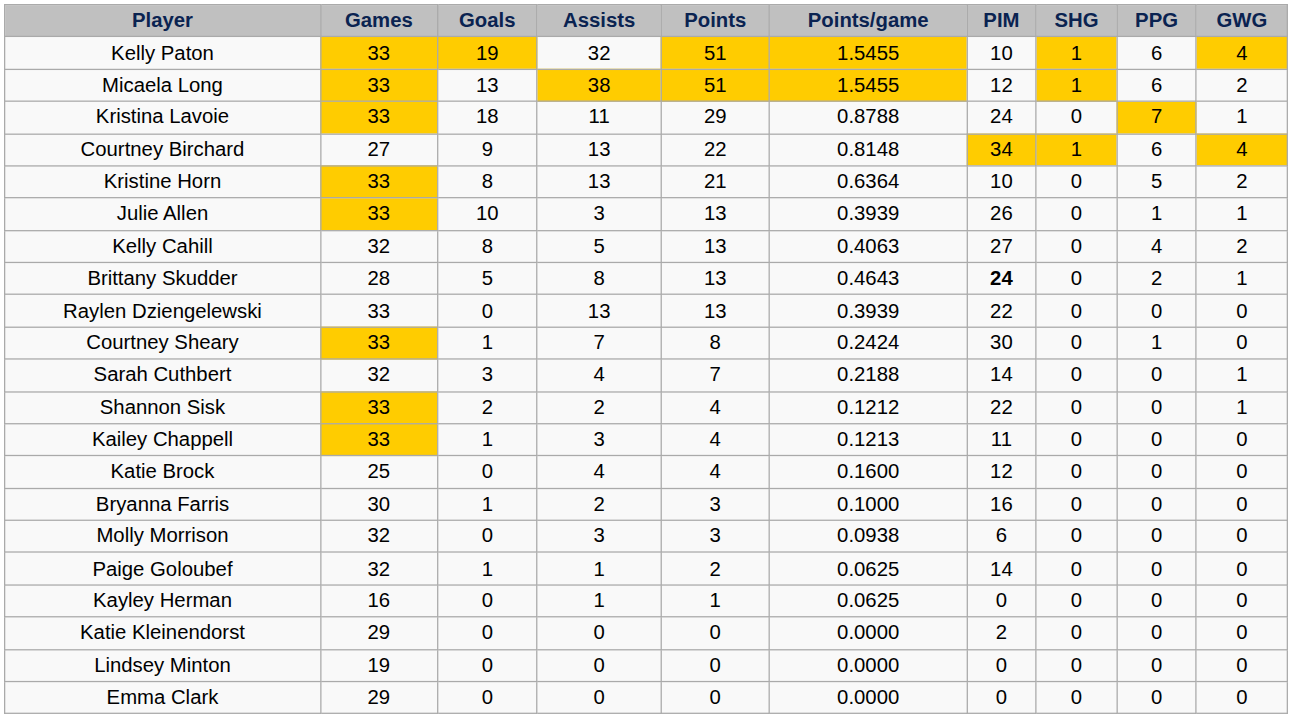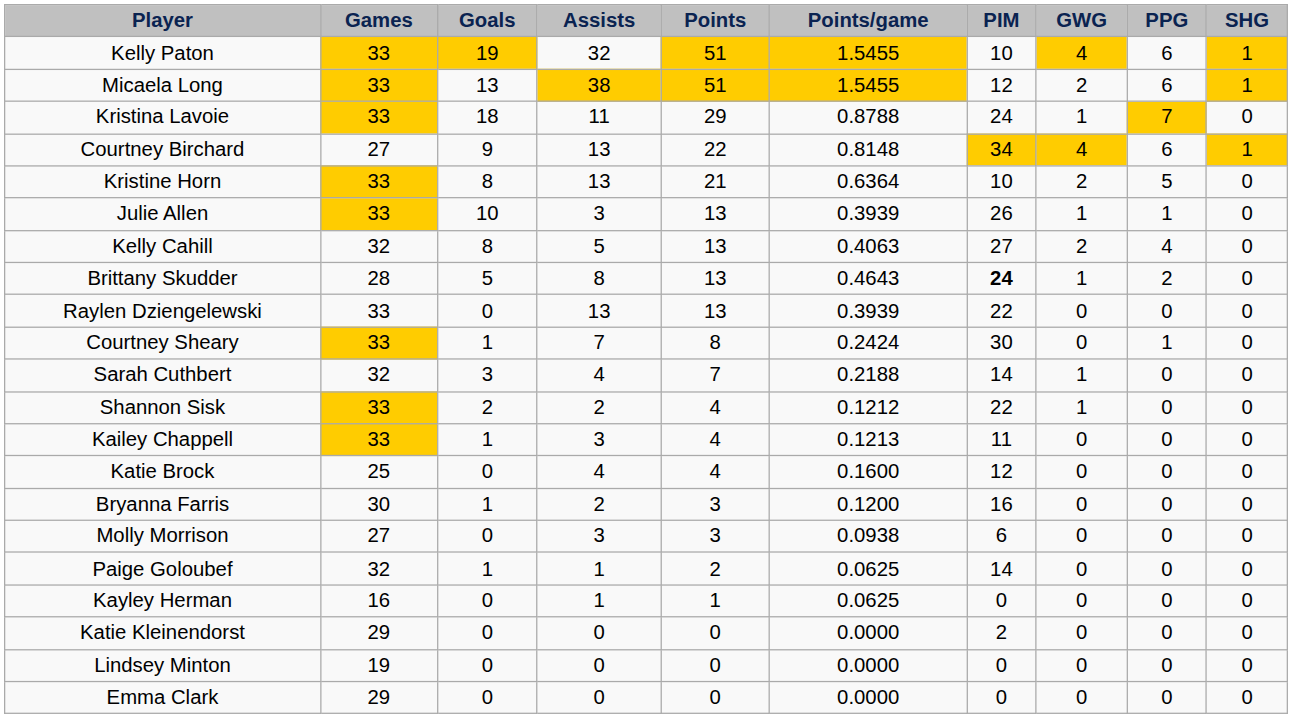 <table class="wikitable" style="width:80%;">
 <tr style="text-align:center; background:silver; color:#0a2351;">
 <td><strong>Player</strong></td>
 <td><strong>Games</strong></td>
 <td><strong>Goals</strong></td>
 <td><strong>Assists</strong></td>
 <td><strong>Points</strong></td>
 <td><strong>Points/game</strong></td>
 <td><strong>PIM</strong></td>
+<td><strong>GWG</strong></td>
+<td><strong>PPG</strong></td>
 <td><strong>SHG</strong></td>
-<td><strong>PPG</strong></td>
-<td><strong>GWG</strong></td>
 </tr>
 <tr style="text-align:center;" bgcolor="">
 <td>Kelly Paton</td>
 <td style="background:#fc0;">33</td>
 <td style="background:#fc0;">19</td>
 <td>32</td>
 <td style="background:#fc0;">51</td>
 <td style="background:#fc0;">1.5455</td>
 <td>10</td>
+<td style="background:#fc0;">4</td>
+<td>6</td>
 <td style="background:#fc0;">1</td>
-<td>6</td>
-<td style="background:#fc0;">4</td>
 </tr>
 <tr style="text-align:center;" bgcolor="">
 <td>Micaela Long</td>
 <td style="background:#fc0;">33</td>
 <td>13</td>
 <td style="background:#fc0;">38</td>
 <td style="background:#fc0;">51</td>
 <td style="background:#fc0;">1.5455</td>
 <td>12</td>
+<td>2</td>
+<td>6</td>
 <td style="background:#fc0;">1</td>
-<td>6</td>
-<td>2</td>
 </tr>
 <tr style="text-align:center;" bgcolor="">
 <td>Kristina Lavoie</td>
 <td style="background:#fc0;">33</td>
 <td>18</td>
 <td>11</td>
 <td>29</td>
 <td>0.8788</td>
 <td>24</td>
+<td>1</td>
+<td style="background:#fc0;">7</td>
 <td>0</td>
-<td style="background:#fc0;">7</td>
-<td>1</td>
 </tr>
 <tr style="text-align:center;" bgcolor="">
 <td>Courtney Birchard</td>
 <td>27</td>
 <td>9</td>
 <td>13</td>
 <td>22</td>
 <td>0.8148</td>
 <td style="background:#fc0;">34</td>
+<td style="background:#fc0;">4</td>
+<td>6</td>
 <td style="background:#fc0;">1</td>
-<td>6</td>
-<td style="background:#fc0;">4</td>
 </tr>
 <tr style="text-align:center;" bgcolor="">
 <td>Kristine Horn</td>
 <td style="background:#fc0;">33</td>
 <td>8</td>
 <td>13</td>
 <td>21</td>
 <td>0.6364</td>
 <td>10</td>
+<td>2</td>
+<td>5</td>
 <td>0</td>
-<td>5</td>
-<td>2</td>
 </tr>
 <tr style="text-align:center;" bgcolor="">
 <td>Julie Allen</td>
 <td style="background:#fc0;">33</td>
 <td>10</td>
 <td>3</td>
 <td>13</td>
 <td>0.3939</td>
 <td>26</td>
-<td>0</td>
 <td>1</td>
 <td>1</td>
+<td>0</td>
 </tr>
 <tr style="text-align:center;" bgcolor="">
 <td>Kelly Cahill</td>
 <td>32</td>
 <td>8</td>
 <td>5</td>
 <td>13</td>
 <td>0.4063</td>
 <td>27</td>
+<td>2</td>
+<td>4</td>
 <td>0</td>
-<td>4</td>
-<td>2</td>
 </tr>
 <tr style="text-align:center;" bgcolor="">
 <td>Brittany Skudder</td>
 <td>28</td>
 <td>5</td>
 <td>8</td>
 <td>13</td>
 <td>0.4643</td>
 <td><strong>24</strong></td>
+<td>1</td>
+<td>2</td>
 <td>0</td>
-<td>2</td>
-<td>1</td>
 </tr>
 <tr style="text-align:center;" bgcolor="">
 <td>Raylen Dziengelewski</td>
 <td>33</td>
 <td>0</td>
 <td>13</td>
 <td>13</td>
 <td>0.3939</td>
 <td>22</td>
 <td>0</td>
 <td>0</td>
 <td>0</td>
 </tr>
 <tr style="text-align:center;" bgcolor="">
 <td>Courtney Sheary</td>
 <td style="background:#fc0;">33</td>
 <td>1</td>
 <td>7</td>
 <td>8</td>
 <td>0.2424</td>
 <td>30</td>
 <td>0</td>
 <td>1</td>
 <td>0</td>
 </tr>
 <tr style="text-align:center;" bgcolor="">
 <td>Sarah Cuthbert</td>
 <td>32</td>
 <td>3</td>
 <td>4</td>
 <td>7</td>
 <td>0.2188</td>
 <td>14</td>
+<td>1</td>
 <td>0</td>
 <td>0</td>
-<td>1</td>
 </tr>
 <tr style="text-align:center;" bgcolor="">
 <td>Shannon Sisk</td>
 <td style="background:#fc0;">33</td>
 <td>2</td>
 <td>2</td>
 <td>4</td>
 <td>0.1212</td>
 <td>22</td>
+<td>1</td>
 <td>0</td>
 <td>0</td>
-<td>1</td>
 </tr>
 <tr style="text-align:center;" bgcolor="">
 <td>Kailey Chappell</td>
 <td style="background:#fc0;">33</td>
 <td>1</td>
 <td>3</td>
 <td>4</td>
 <td>0.1213</td>
 <td>11</td>
 <td>0</td>
 <td>0</td>
 <td>0</td>
 </tr>
 <tr style="text-align:center;" bgcolor="">
 <td>Katie Brock</td>
 <td>25</td>
 <td>0</td>
 <td>4</td>
 <td>4</td>
 <td>0.1600</td>
 <td>12</td>
 <td>0</td>
 <td>0</td>
 <td>0</td>
 </tr>
 <tr style="text-align:center;" bgcolor="">
 <td>Bryanna Farris</td>
 <td>30</td>
 <td>1</td>
 <td>2</td>
 <td>3</td>
-<td>0.1000</td>
+<td>0.1200</td>
 <td>16</td>
 <td>0</td>
 <td>0</td>
 <td>0</td>
 </tr>
 <tr style="text-align:center;" bgcolor="">
 <td>Molly Morrison</td>
-<td>32</td>
+<td>27</td>
 <td>0</td>
 <td>3</td>
 <td>3</td>
 <td>0.0938</td>
 <td>6</td>
 <td>0</td>
 <td>0</td>
 <td>0</td>
 </tr>
 <tr style="text-align:center;" bgcolor="">
 <td>Paige Goloubef</td>
 <td>32</td>
 <td>1</td>
 <td>1</td>
 <td>2</td>
 <td>0.0625</td>
 <td>14</td>
 <td>0</td>
 <td>0</td>
 <td>0</td>
 </tr>
 <tr style="text-align:center;" bgcolor="">
 <td>Kayley Herman</td>
 <td>16</td>
 <td>0</td>
 <td>1</td>
 <td>1</td>
 <td>0.0625</td>
 <td>0</td>
 <td>0</td>
 <td>0</td>
 <td>0</td>
 </tr>
 <tr style="text-align:center;" bgcolor="">
 <td>Katie Kleinendorst</td>
 <td>29</td>
 <td>0</td>
 <td>0</td>
 <td>0</td>
 <td>0.0000</td>
 <td>2</td>
 <td>0</td>
 <td>0</td>
 <td>0</td>
 </tr>
 <tr style="text-align:center;" bgcolor="">
 <td>Lindsey Minton</td>
 <td>19</td>
 <td>0</td>
 <td>0</td>
 <td>0</td>
 <td>0.0000</td>
 <td>0</td>
 <td>0</td>
 <td>0</td>
 <td>0</td>
 </tr>
 <tr style="text-align:center;" bgcolor="">
 <td>Emma Clark</td>
 <td>29</td>
 <td>0</td>
 <td>0</td>
 <td>0</td>
 <td>0.0000</td>
 <td>0</td>
 <td>0</td>
 <td>0</td>
 <td>0</td>
 </tr>
 </table>
